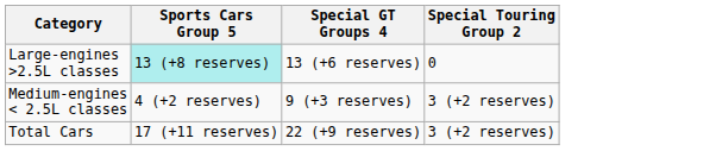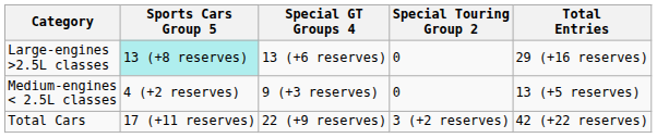 <table class="wikitable" style="font-size: 95%;">
 <tr>
 <th>Category</th>
 <th>Sports Cars<br>Group 5</th>
 <th>Special GT<br>Groups 4</th>
 <th>Special Touring<br>Group 2</th>
+<th>Total<br>Entries</th>
 </tr>
 <tr>
 <td>Large-engines<br> >2.5L classes</td>
 <td style="background: paleturquoise;">13 (+8 reserves)</td>
 <td>13 (+6 reserves)</td>
 <td>0</td>
+<td>29 (+16 reserves)</td>
 </tr>
 <tr>
 <td>Medium-engines<br> < 2.5L classes</td>
 <td>4 (+2 reserves)</td>
 <td>9 (+3 reserves)</td>
-<td>3 (+2 reserves)</td>
+<td>0</td>
+<td>13 (+5 reserves)</td>
 </tr>
 <tr>
 <td>Total Cars</td>
 <td>17 (+11 reserves)</td>
 <td>22 (+9 reserves)</td>
 <td>3 (+2 reserves)</td>
+<td>42 (+22 reserves)</td>
 </tr>
 </table>
